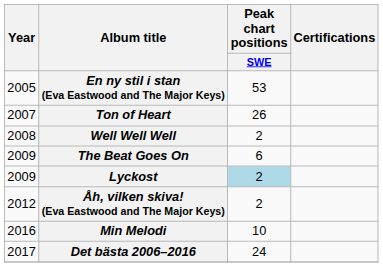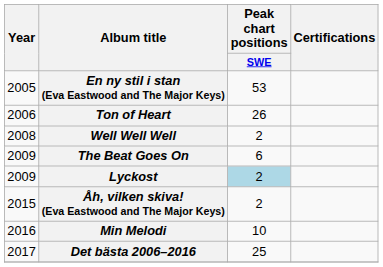 <table class="wikitable plainrowheaders" style="text-align:center;">
 <tr>
 <th scope="col" rowspan="2">Year</th>
 <th scope="col" rowspan="2">Album title</th>
 <th scope="col" colspan="1">Peak chart positions</th>
 <th scope="col" rowspan="2">Certifications</th>
 </tr>
 <tr>
 <th scope="col" style="width:3em;font-size:85%;"><a href='#'>SWE</a><br></th>
 </tr>
 <tr>
 <td>2005</td>
 <th scope="row"><em>En ny stil i stan</em> <br><small>(Eva Eastwood and The Major Keys)</small></th>
 <td style="text-align:center;">53</td>
 <td align="left"></td>
 </tr>
 <tr>
-<td>2007</td>
+<td>2006</td>
 <th scope="row"><em>Ton of Heart</em></th>
 <td style="text-align:center;">26</td>
 <td align="left"></td>
 </tr>
 <tr>
 <td>2008</td>
 <th scope="row"><em>Well Well Well</em></th>
 <td style="text-align:center;">2</td>
 <td align="left"></td>
 </tr>
 <tr>
 <td>2009</td>
 <th scope="row"><em>The Beat Goes On</em></th>
 <td style="text-align:center;">6</td>
 <td align="left"></td>
 </tr>
 <tr>
 <td>2009</td>
 <th scope="row"><em>Lyckost</em></th>
 <td style="background: lightblue; text-align:center;">2</td>
 <td align="left"></td>
 </tr>
 <tr>
-<td>2012</td>
+<td>2015</td>
 <th scope="row"><em>Åh, vilken skiva!</em><br><small>(Eva Eastwood and The Major Keys)</small></th>
 <td style="text-align:center;">2</td>
 <td align="left"></td>
 </tr>
 <tr>
 <td>2016</td>
 <th scope="row"><em>Min Melodi</em></th>
 <td style="text-align:center;">10</td>
 <td align="left"></td>
 </tr>
 <tr>
 <td>2017</td>
 <th scope="row"><em>Det bästa 2006–2016</em></th>
-<td style="text-align:center;">24<br></td>
+<td style="text-align:center;">25<br></td>
 <td align="left"></td>
 </tr>
 <tr>
 </tr>
 </table>
